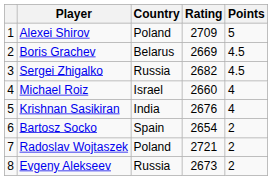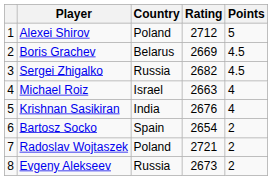 <table class="wikitable" style="margin:auto;">
 <tr>
 <th></th>
 <th><strong>Player</strong></th>
 <th>Country</th>
 <th>Rating</th>
 <th>Points</th>
 </tr>
 <tr>
 <td>1</td>
 <td align=left><a href='#'>Alexei Shirov</a></td>
 <td align=left> Poland</td>
-<td align=center>2709</td>
+<td align=center>2712</td>
 <td>5</td>
 </tr>
 <tr>
 <td>2</td>
 <td align=left><a href='#'>Boris Grachev</a></td>
 <td align=left> Belarus</td>
 <td align=center>2669</td>
 <td>4.5</td>
 </tr>
 <tr>
 <td>3</td>
 <td align=left><a href='#'>Sergei Zhigalko</a></td>
 <td align=left> Russia</td>
 <td align=center>2682</td>
 <td>4.5</td>
 </tr>
 <tr>
 <td>4</td>
 <td align=left><a href='#'>Michael Roiz</a></td>
 <td align=left> Israel</td>
-<td align=center>2660</td>
+<td align=center>2663</td>
 <td>4</td>
 </tr>
 <tr>
 <td>5</td>
 <td align=left><a href='#'>Krishnan Sasikiran</a></td>
 <td align=left> India</td>
 <td align=center>2676</td>
 <td>4</td>
 </tr>
 <tr>
 <td>6</td>
 <td align=left><a href='#'>Bartosz Socko</a></td>
 <td align=left> Spain</td>
 <td align=center>2654</td>
 <td>2</td>
 </tr>
 <tr>
 <td>7</td>
 <td align=left><a href='#'>Radoslav Wojtaszek</a></td>
 <td align=left> Poland</td>
 <td align=center>2721</td>
 <td>2</td>
 </tr>
 <tr>
 <td>8</td>
 <td align=left><a href='#'>Evgeny Alekseev</a></td>
 <td align=left> Russia</td>
 <td align=center>2673</td>
 <td>2</td>
 </tr>
 </table>
